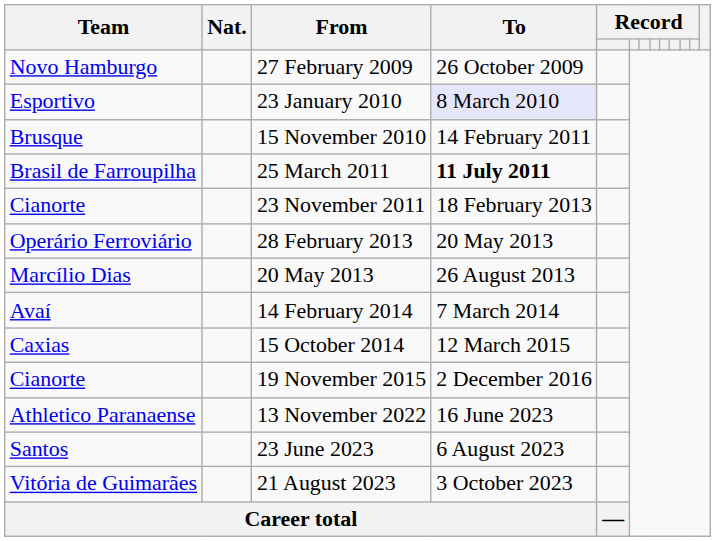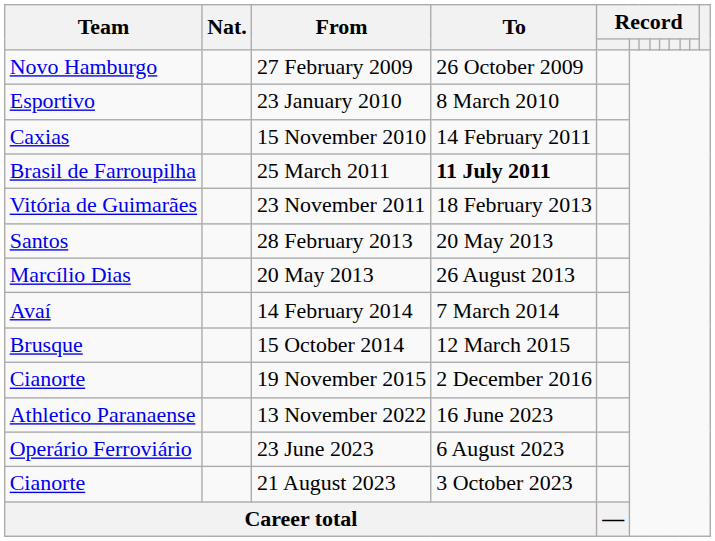 <table class="wikitable" style="text-align: center">
 <tr>
 <th rowspan="2">Team</th>
 <th rowspan="2">Nat.</th>
 <th rowspan="2">From</th>
 <th rowspan="2">To</th>
 <th colspan="8">Record</th>
 <th rowspan=2></th>
 </tr>
 <tr>
 <th></th>
 <th></th>
 <th></th>
 <th></th>
 <th></th>
 <th></th>
 <th></th>
 <th></th>
 </tr>
 <tr>
 <td align="left"><a href='#'>Novo Hamburgo</a></td>
 <td></td>
 <td align=left>27 February 2009</td>
 <td align=left>26 October 2009<br></td>
 <td></td>
 </tr>
 <tr>
 <td align="left"><a href='#'>Esportivo</a></td>
 <td></td>
 <td align=left>23 January 2010</td>
-<td align=left style="background: lavender;">8 March 2010<br></td>
+<td align=left>8 March 2010<br></td>
 <td></td>
 </tr>
 <tr>
-<td align="left"><a href='#'>Brusque</a></td>
+<td align="left"><a href='#'>Caxias</a></td>
 <td></td>
 <td align=left>15 November 2010</td>
 <td align=left>14 February 2011<br></td>
 <td></td>
 </tr>
 <tr>
 <td align="left"><a href='#'>Brasil de Farroupilha</a></td>
 <td></td>
 <td align=left>25 March 2011</td>
 <td align=left><strong>11 July 2011<br></strong></td>
 <td></td>
 </tr>
 <tr>
-<td align="left"><a href='#'>Cianorte</a></td>
+<td align="left"><a href='#'>Vitória de Guimarães</a></td>
 <td></td>
 <td align=left>23 November 2011</td>
 <td align=left>18 February 2013<br></td>
 <td></td>
 </tr>
 <tr>
-<td align="left"><a href='#'>Operário Ferroviário</a></td>
+<td align="left"><a href='#'>Santos</a></td>
 <td></td>
 <td align=left>28 February 2013</td>
 <td align=left>20 May 2013<br></td>
 <td></td>
 </tr>
 <tr>
 <td align="left"><a href='#'>Marcílio Dias</a></td>
 <td></td>
 <td align=left>20 May 2013</td>
 <td align=left>26 August 2013<br></td>
 <td></td>
 </tr>
 <tr>
 <td align="left"><a href='#'>Avaí</a></td>
 <td></td>
 <td align=left>14 February 2014</td>
 <td align=left>7 March 2014<br></td>
 <td></td>
 </tr>
 <tr>
-<td align="left"><a href='#'>Caxias</a></td>
+<td align="left"><a href='#'>Brusque</a></td>
 <td></td>
 <td align=left>15 October 2014</td>
 <td align=left>12 March 2015<br></td>
 <td></td>
 </tr>
 <tr>
 <td align="left"><a href='#'>Cianorte</a></td>
 <td></td>
 <td align=left>19 November 2015</td>
 <td align=left>2 December 2016<br></td>
 <td></td>
 </tr>
 <tr>
 <td align="left"><a href='#'>Athletico Paranaense</a></td>
 <td></td>
 <td align=left>13 November 2022</td>
 <td align=left>16 June 2023<br></td>
 <td></td>
 </tr>
 <tr>
-<td align="left"><a href='#'>Santos</a></td>
+<td align="left"><a href='#'>Operário Ferroviário</a></td>
 <td></td>
 <td align=left>23 June 2023</td>
 <td align=left>6 August 2023<br></td>
 <td></td>
 </tr>
 <tr>
-<td align="left"><a href='#'>Vitória de Guimarães</a></td>
+<td align="left"><a href='#'>Cianorte</a></td>
 <td></td>
 <td align=left>21 August 2023</td>
 <td align=left>3 October 2023<br></td>
 <td></td>
 </tr>
 <tr>
 <th colspan=4><strong>Career total</strong><br></th>
 <th>—</th>
 </tr>
 </table>
